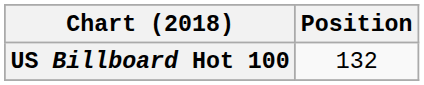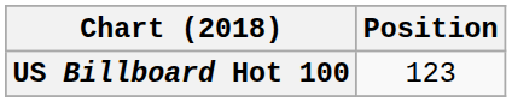 <table class="wikitable plainrowheaders" style="text-align:center">
 <tr>
 <th>Chart (2018)</th>
 <th>Position</th>
 </tr>
 <tr>
 <th scope="row">US <em>Billboard</em> Hot 100</th>
-<td>132</td>
+<td>123</td>
 </tr>
 </table>
